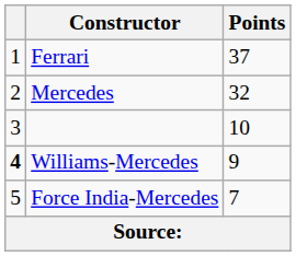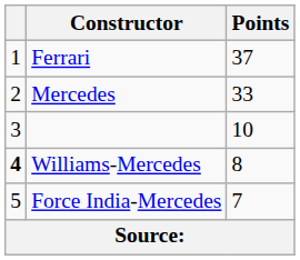 <table class="wikitable" style="font-size: 85%;">
 <tr>
 <th></th>
 <th>Constructor</th>
 <th>Points</th>
 </tr>
 <tr>
 <td align="center">1</td>
 <td> <a href='#'>Ferrari</a></td>
 <td align="left">37</td>
 </tr>
 <tr>
 <td align="center">2</td>
 <td> <a href='#'>Mercedes</a></td>
-<td align="left">32</td>
+<td align="left">33</td>
 </tr>
 <tr>
 <td align="center">3</td>
 <td></td>
 <td align="left">10</td>
 </tr>
 <tr>
 <td align="center"><strong>4</strong></td>
 <td> <a href='#'>Williams</a>-<a href='#'>Mercedes</a></td>
-<td align="left">9</td>
+<td align="left">8</td>
 </tr>
 <tr>
 <td align="center">5</td>
 <td> <a href='#'>Force India</a>-<a href='#'>Mercedes</a></td>
 <td align="left">7</td>
 </tr>
 <tr>
 <th colspan=3>Source:</th>
 </tr>
 </table>
